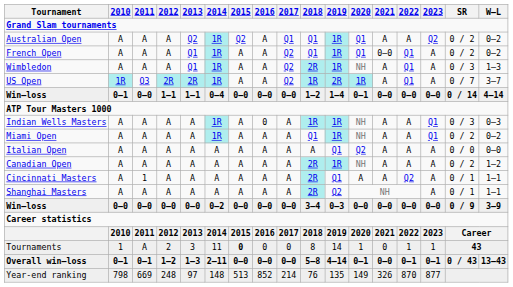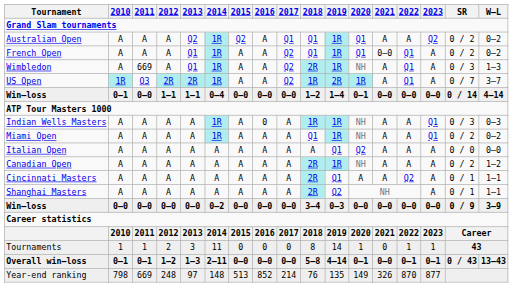 <table class=wikitable style=text-align:center;font-size:97%>
 <tr>
 <th>Tournament</th>
 <th><a href='#'>2010</a></th>
 <th><a href='#'>2011</a></th>
 <th><a href='#'>2012</a></th>
 <th><a href='#'>2013</a></th>
 <th><a href='#'>2014</a></th>
 <th><a href='#'>2015</a></th>
 <th><a href='#'>2016</a></th>
 <th><a href='#'>2017</a></th>
 <th><a href='#'>2018</a></th>
 <th><a href='#'>2019</a></th>
 <th><a href='#'>2020</a></th>
 <th><a href='#'>2021</a></th>
 <th><a href='#'>2022</a></th>
 <th><a href='#'>2023</a></th>
 <th>SR</th>
 <th>W–L</th>
 </tr>
 <tr>
 <td colspan=18 align=left><strong><a href='#'>Grand Slam tournaments</a></strong></td>
 </tr>
 <tr>
 <td align=left><a href='#'>Australian Open</a></td>
 <td>A</td>
 <td>A</td>
 <td>A</td>
 <td><a href='#'>Q2</a></td>
 <td bgcolor=afeeee><a href='#'>1R</a></td>
 <td><a href='#'>Q2</a></td>
 <td>A</td>
 <td><a href='#'>Q1</a></td>
 <td><a href='#'>Q1</a></td>
 <td bgcolor=afeeee><a href='#'>1R</a></td>
 <td><a href='#'>Q1</a></td>
 <td>A</td>
 <td>A</td>
 <td><a href='#'>Q2</a></td>
 <td>0 / 2</td>
 <td>0–2</td>
 </tr>
 <tr>
 <td align=left><a href='#'>French Open</a></td>
 <td>A</td>
 <td>A</td>
 <td>A</td>
 <td><a href='#'>Q1</a></td>
 <td bgcolor=afeeee><a href='#'>1R</a></td>
 <td>A</td>
 <td>A</td>
 <td><a href='#'>Q2</a></td>
 <td><a href='#'>Q1</a></td>
 <td bgcolor=afeeee><a href='#'>1R</a></td>
 <td><a href='#'>Q1</a></td>
 <td>0–0</td>
 <td><a href='#'>Q1</a></td>
 <td>A</td>
 <td>0 / 2</td>
 <td>0–2</td>
 </tr>
 <tr>
 <td align=left><a href='#'>Wimbledon</a></td>
 <td>A</td>
-<td>A</td>
+<td>669</td>
 <td>A</td>
 <td><a href='#'>Q1</a></td>
 <td bgcolor=afeeee><a href='#'>1R</a></td>
 <td>A</td>
 <td>A</td>
 <td><a href='#'>Q2</a></td>
 <td bgcolor=afeeee><a href='#'>2R</a></td>
 <td bgcolor=afeeee><a href='#'>1R</a></td>
 <td style=color:#767676>NH</td>
 <td>A</td>
 <td><a href='#'>Q1</a></td>
 <td>A</td>
 <td>0 / 3</td>
 <td>1–3</td>
 </tr>
 <tr>
 <td align=left><a href='#'>US Open</a></td>
 <td bgcolor=afeeee><a href='#'>1R</a></td>
 <td><a href='#'>Q3</a></td>
 <td bgcolor=afeeee><a href='#'>2R</a></td>
 <td bgcolor=afeeee><a href='#'>2R</a></td>
 <td bgcolor=afeeee><a href='#'>1R</a></td>
 <td>A</td>
 <td>A</td>
 <td><a href='#'>Q2</a></td>
 <td bgcolor=afeeee><a href='#'>1R</a></td>
 <td bgcolor=afeeee><a href='#'>2R</a></td>
 <td bgcolor=afeeee><a href='#'>1R</a></td>
 <td>A</td>
 <td><a href='#'>Q1</a></td>
 <td>A</td>
 <td>0 / 7</td>
 <td>3–7</td>
 </tr>
 <tr style=font-weight:bold;background:#efefef>
 <td style=text-align:left>Win–loss</td>
 <td>0–1</td>
 <td>0–0</td>
 <td>1–1</td>
 <td>1–1</td>
 <td>0–4</td>
 <td>0–0</td>
 <td>0–0</td>
 <td>0–0</td>
 <td>1–2</td>
 <td>1–4</td>
 <td>0–1</td>
 <td>0–0</td>
 <td>0–0</td>
 <td>0–0</td>
 <td>0 / 14</td>
 <td>4–14</td>
 </tr>
 <tr>
 <td colspan=18 align=left><strong>ATP Tour Masters 1000</strong></td>
 </tr>
 <tr>
 <td align=left><a href='#'>Indian Wells Masters</a></td>
 <td>A</td>
 <td>A</td>
 <td>A</td>
 <td>A</td>
 <td bgcolor=afeeee><a href='#'>1R</a></td>
 <td>A</td>
 <td>0</td>
 <td>A</td>
 <td bgcolor=afeeee><a href='#'>1R</a></td>
 <td bgcolor=afeeee><a href='#'>1R</a></td>
 <td style=color:#767676>NH</td>
 <td>A</td>
 <td>A</td>
 <td><a href='#'>Q1</a></td>
 <td>0 / 3</td>
 <td>0–3</td>
 </tr>
 <tr>
 <td align=left><a href='#'>Miami Open</a></td>
 <td>A</td>
 <td>A</td>
 <td>A</td>
 <td>A</td>
 <td bgcolor=afeeee><a href='#'>1R</a></td>
 <td>A</td>
 <td>A</td>
 <td>A</td>
 <td><a href='#'>Q1</a></td>
 <td bgcolor=afeeee><a href='#'>1R</a></td>
 <td style=color:#767676>NH</td>
 <td>A</td>
 <td>A</td>
 <td><a href='#'>Q1</a></td>
 <td>0 / 2</td>
 <td>0–2</td>
 </tr>
 <tr>
 <td align=left><a href='#'>Italian Open</a></td>
 <td>A</td>
 <td>A</td>
 <td>A</td>
 <td>A</td>
 <td>A</td>
 <td>A</td>
 <td>A</td>
 <td>A</td>
 <td>A</td>
 <td><a href='#'>Q1</a></td>
 <td><a href='#'>Q2</a></td>
 <td>A</td>
 <td>A</td>
 <td>A</td>
 <td>0 / 0</td>
 <td>0–0</td>
 </tr>
 <tr>
 <td align=left><a href='#'>Canadian Open</a></td>
 <td>A</td>
 <td>A</td>
 <td>A</td>
 <td>A</td>
 <td>A</td>
 <td>A</td>
 <td>A</td>
 <td>A</td>
 <td bgcolor=afeeee><a href='#'>2R</a></td>
 <td bgcolor=afeeee><a href='#'>1R</a></td>
 <td style=color:#767676>NH</td>
 <td>A</td>
 <td>A</td>
 <td>A</td>
 <td>0 / 2</td>
 <td>1–2</td>
 </tr>
 <tr>
 <td align=left><a href='#'>Cincinnati Masters</a></td>
 <td>A</td>
-<td>1</td>
+<td>A</td>
 <td>A</td>
 <td>A</td>
 <td>A</td>
 <td>A</td>
 <td>A</td>
 <td>A</td>
 <td bgcolor=afeeee><a href='#'>2R</a></td>
 <td><a href='#'>Q1</a></td>
 <td>A</td>
 <td>A</td>
 <td><a href='#'>Q2</a></td>
 <td>A</td>
 <td>0 / 1</td>
 <td>1–1</td>
 </tr>
 <tr>
 <td align=left><a href='#'>Shanghai Masters</a></td>
 <td>A</td>
 <td>A</td>
 <td>A</td>
 <td>A</td>
 <td>A</td>
 <td>A</td>
 <td>A</td>
 <td>A</td>
 <td bgcolor=afeeee><a href='#'>2R</a></td>
 <td><a href='#'>Q2</a></td>
 <td colspan=3 style=color:#767676>NH</td>
 <td>A</td>
 <td>0 / 1</td>
 <td>1–1</td>
 </tr>
 <tr style=font-weight:bold;background:#efefef>
 <td style=text-align:left>Win–loss</td>
 <td>0–0</td>
 <td>0–0</td>
 <td>0–0</td>
 <td>0–0</td>
 <td>0–2</td>
 <td>0–0</td>
 <td>0–0</td>
 <td>0–0</td>
 <td>3–4</td>
 <td>0–3</td>
 <td>0–0</td>
 <td>0–0</td>
 <td>0–0</td>
 <td>0–0</td>
 <td>0 / 9</td>
 <td>3–9</td>
 </tr>
 <tr>
 <td colspan=17 align=left><strong>Career statistics</strong></td>
 </tr>
 <tr>
 <th></th>
 <th>2010</th>
 <th>2011</th>
 <th>2012</th>
 <th>2013</th>
 <th>2014</th>
 <th>2015</th>
 <th>2016</th>
 <th>2017</th>
 <th>2018</th>
 <th>2019</th>
 <th>2020</th>
 <th>2021</th>
 <th>2022</th>
 <th>2023</th>
 <th colspan=3>Career</th>
 </tr>
 <tr bgcolor=efefef>
 <td align=left>Tournaments</td>
 <td>1</td>
-<td>A</td>
+<td>1</td>
 <td>2</td>
 <td>3</td>
 <td>11</td>
-<td><strong>0</strong></td>
+<td>0</td>
 <td>0</td>
 <td>0</td>
 <td>8</td>
 <td>14</td>
 <td>1</td>
 <td>0</td>
 <td>1</td>
 <td>1</td>
 <td colspan=2><strong>43</strong></td>
 </tr>
 <tr style=font-weight:bold;background:#efefef>
 <td style=text-align:left>Overall win–loss</td>
 <td>0–1</td>
 <td>0–1</td>
 <td>1–2</td>
 <td>1–3</td>
 <td>2–11</td>
 <td>0–0</td>
 <td>0–0</td>
 <td>0–0</td>
 <td>5–8</td>
 <td>4–14</td>
 <td>0–1</td>
 <td>0–0</td>
 <td>0–1</td>
 <td>0–1</td>
 <td>0 / 43</td>
 <td>13–43</td>
 </tr>
 <tr bgcolor=efefef>
 <td align=left>Year-end ranking</td>
 <td>798</td>
 <td>669</td>
 <td>248</td>
 <td>97</td>
 <td>148</td>
 <td>513</td>
 <td>852</td>
 <td>214</td>
 <td>76</td>
 <td>135</td>
 <td>149</td>
 <td>326</td>
 <td>870</td>
 <td>877</td>
 <td colspan=2><strong></strong></td>
 </tr>
 </table>
